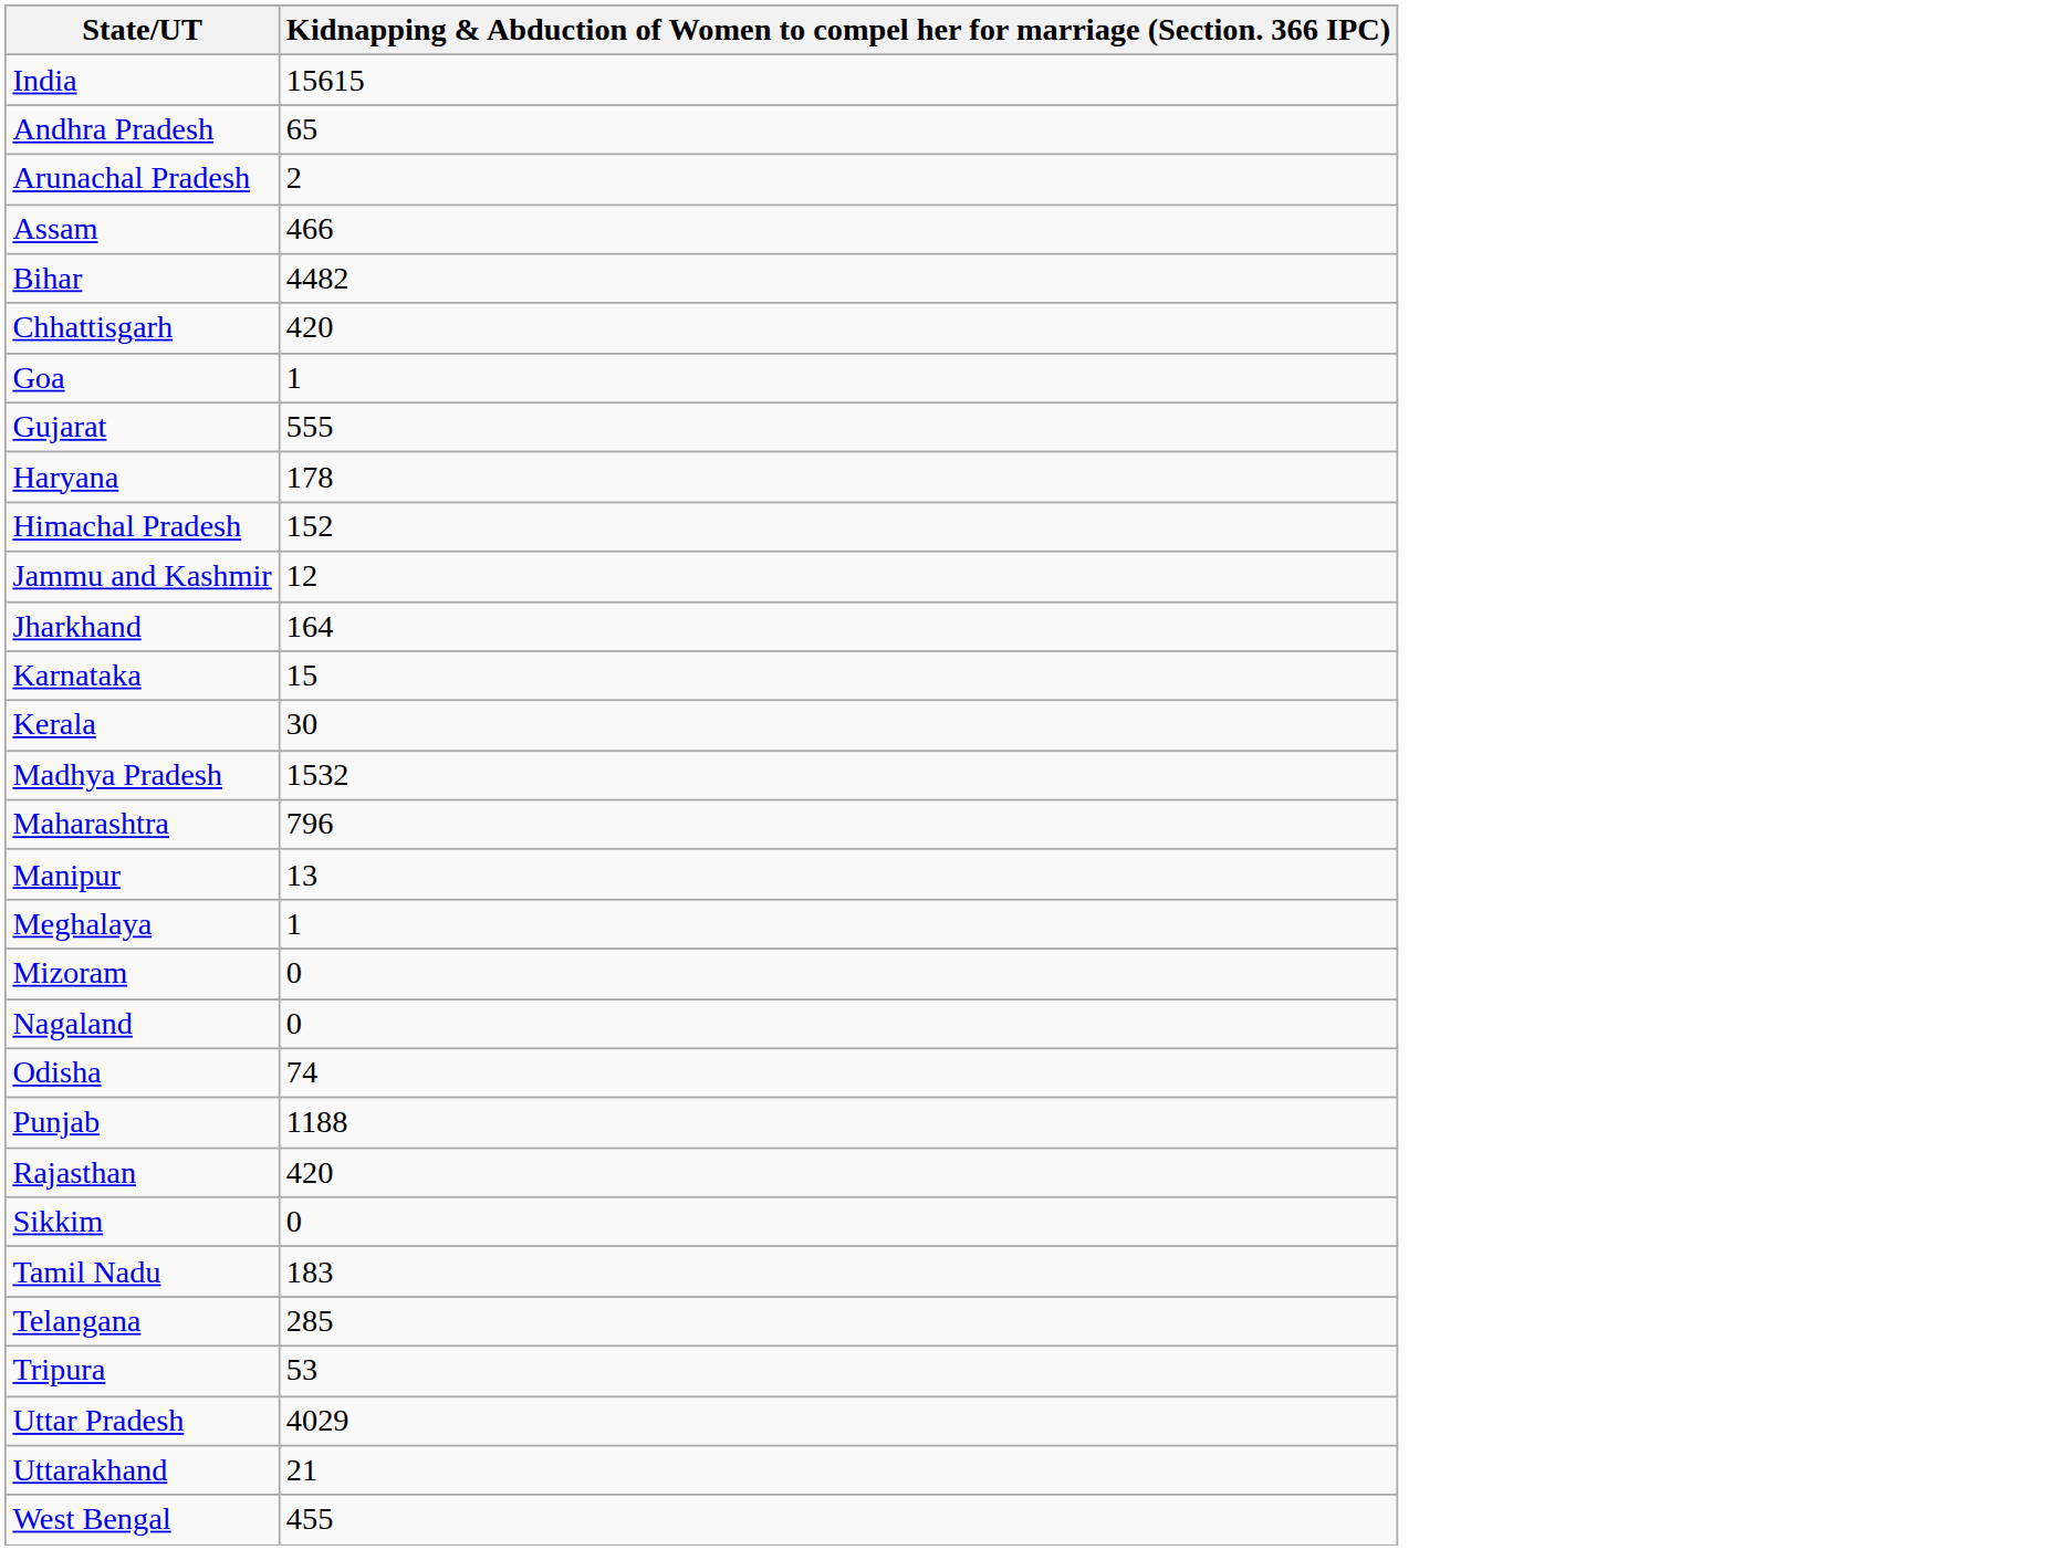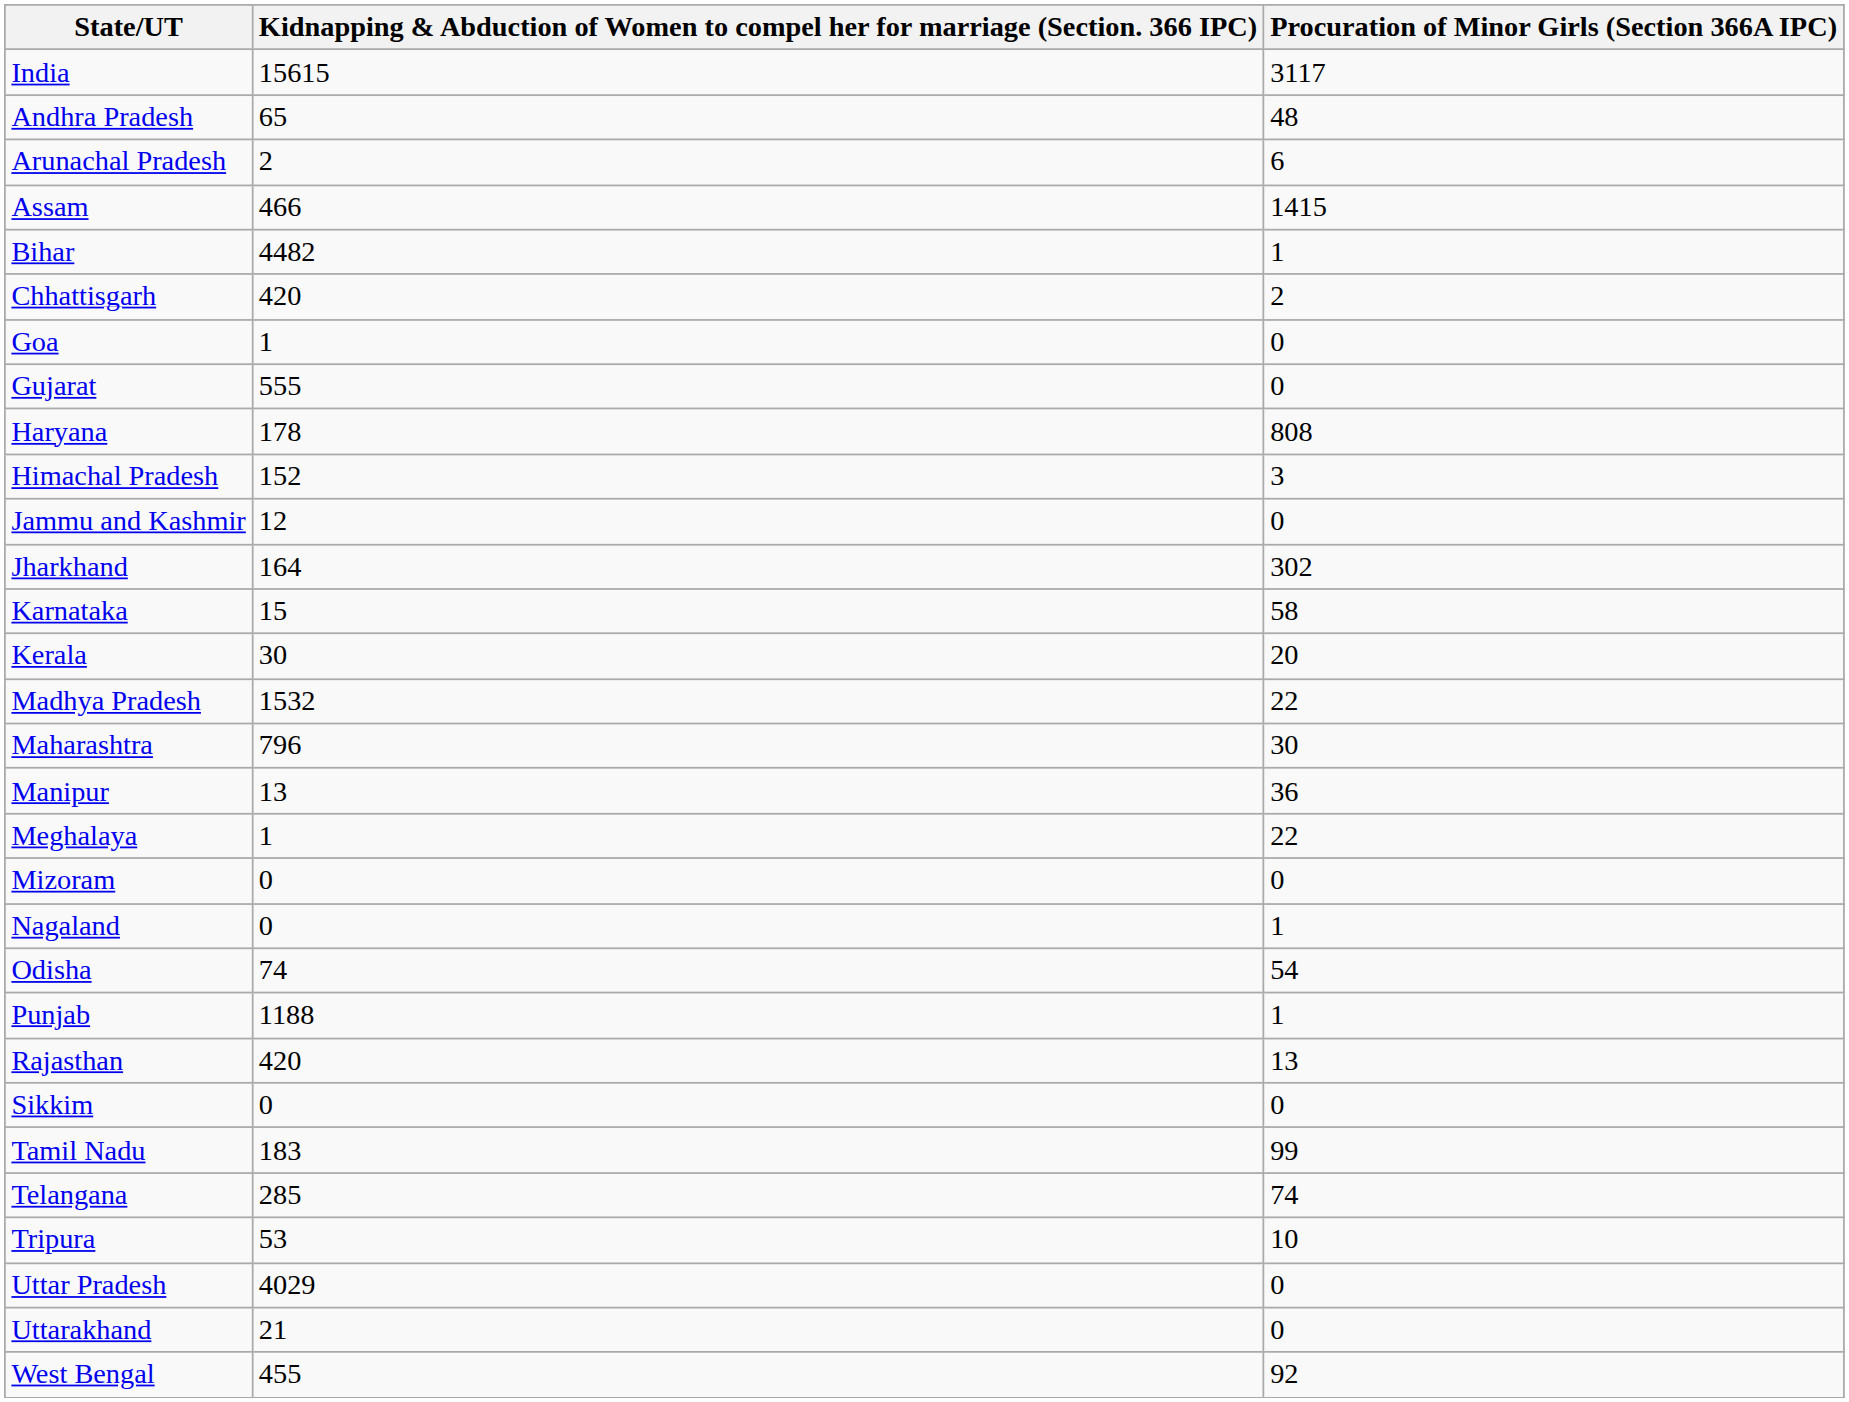 <table class="wikitable sortable mw-collapsible">
 <tr>
 <th>State/UT</th>
 <th>Kidnapping & Abduction of Women to compel her for marriage (Section. 366 IPC)</th>
+<th>Procuration of Minor Girls (Section 366A IPC)</th>
 </tr>
 <tr>
 <td><a href='#'>India</a></td>
 <td>15615</td>
+<td>3117</td>
 </tr>
 <tr>
 <td><a href='#'>Andhra Pradesh</a></td>
 <td>65</td>
+<td>48</td>
 </tr>
 <tr>
 <td><a href='#'>Arunachal Pradesh</a></td>
 <td>2</td>
+<td>6</td>
 </tr>
 <tr>
 <td><a href='#'>Assam</a></td>
 <td>466</td>
+<td>1415</td>
 </tr>
 <tr>
 <td><a href='#'>Bihar</a></td>
 <td>4482</td>
+<td>1</td>
 </tr>
 <tr>
 <td><a href='#'>Chhattisgarh</a></td>
 <td>420</td>
+<td>2</td>
 </tr>
 <tr>
 <td><a href='#'>Goa</a></td>
 <td>1</td>
+<td>0</td>
 </tr>
 <tr>
 <td><a href='#'>Gujarat</a></td>
 <td>555</td>
+<td>0</td>
 </tr>
 <tr>
 <td><a href='#'>Haryana</a></td>
 <td>178</td>
+<td>808</td>
 </tr>
 <tr>
 <td><a href='#'>Himachal Pradesh</a></td>
 <td>152</td>
+<td>3</td>
 </tr>
 <tr>
 <td><a href='#'>Jammu and Kashmir</a></td>
 <td>12</td>
+<td>0</td>
 </tr>
 <tr>
 <td><a href='#'>Jharkhand</a></td>
 <td>164</td>
+<td>302</td>
 </tr>
 <tr>
 <td><a href='#'>Karnataka</a></td>
 <td>15</td>
+<td>58</td>
 </tr>
 <tr>
 <td><a href='#'>Kerala</a></td>
 <td>30</td>
+<td>20</td>
 </tr>
 <tr>
 <td><a href='#'>Madhya Pradesh</a></td>
 <td>1532</td>
+<td>22</td>
 </tr>
 <tr>
 <td><a href='#'>Maharashtra</a></td>
 <td>796</td>
+<td>30</td>
 </tr>
 <tr>
 <td><a href='#'>Manipur</a></td>
 <td>13</td>
+<td>36</td>
 </tr>
 <tr>
 <td><a href='#'>Meghalaya</a></td>
 <td>1</td>
+<td>22</td>
 </tr>
 <tr>
 <td><a href='#'>Mizoram</a></td>
+<td>0</td>
 <td>0</td>
 </tr>
 <tr>
 <td><a href='#'>Nagaland</a></td>
 <td>0</td>
+<td>1</td>
 </tr>
 <tr>
 <td><a href='#'>Odisha</a></td>
 <td>74</td>
+<td>54</td>
 </tr>
 <tr>
 <td><a href='#'>Punjab</a></td>
 <td>1188</td>
+<td>1</td>
 </tr>
 <tr>
 <td><a href='#'>Rajasthan</a></td>
 <td>420</td>
+<td>13</td>
 </tr>
 <tr>
 <td><a href='#'>Sikkim</a></td>
+<td>0</td>
 <td>0</td>
 </tr>
 <tr>
 <td><a href='#'>Tamil Nadu</a></td>
 <td>183</td>
+<td>99</td>
 </tr>
 <tr>
 <td><a href='#'>Telangana</a></td>
 <td>285</td>
+<td>74</td>
 </tr>
 <tr>
 <td><a href='#'>Tripura</a></td>
 <td>53</td>
+<td>10</td>
 </tr>
 <tr>
 <td><a href='#'>Uttar Pradesh</a></td>
 <td>4029</td>
+<td>0</td>
 </tr>
 <tr>
 <td><a href='#'>Uttarakhand</a></td>
 <td>21</td>
+<td>0</td>
 </tr>
 <tr>
 <td><a href='#'>West Bengal</a></td>
 <td>455</td>
+<td>92</td>
 </tr>
 </table>
